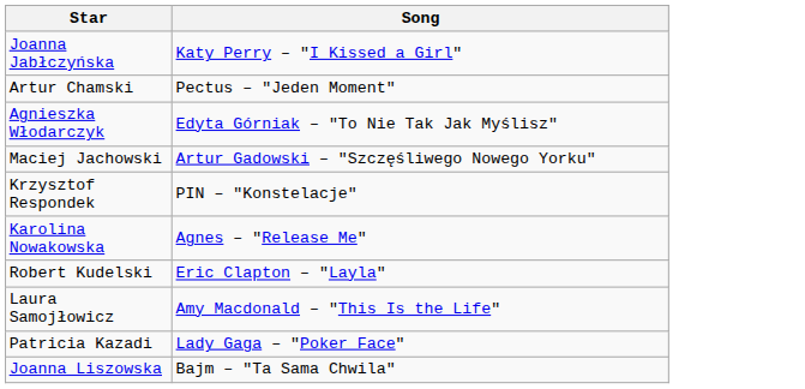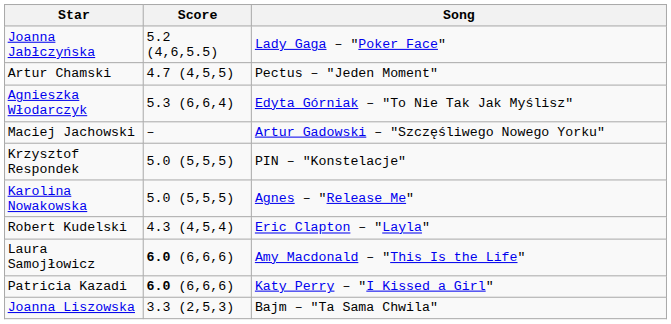 <table class="wikitable">
 <tr>
 <th style="width:130px;">Star</th>
+<th style="width:100px;">Score</th>
 <th style="width:400px;">Song</th>
 </tr>
 <tr>
 <td><a href='#'>Joanna Jabłczyńska</a></td>
-<td><a href='#'>Katy Perry</a> – "<a href='#'>I Kissed a Girl</a>"</td>
+<td>5.2 (4,6,5.5)</td>
+<td><a href='#'>Lady Gaga</a> – "<a href='#'>Poker Face</a>"</td>
 </tr>
 <tr>
 <td>Artur Chamski</td>
+<td>4.7 (4,5,5)</td>
 <td>Pectus – "Jeden Moment"</td>
 </tr>
 <tr>
 <td><a href='#'>Agnieszka Włodarczyk</a></td>
+<td>5.3 (6,6,4)</td>
 <td><a href='#'>Edyta Górniak</a> – "To Nie Tak Jak Myślisz"</td>
 </tr>
 <tr>
 <td>Maciej Jachowski</td>
+<td>–</td>
 <td><a href='#'>Artur Gadowski</a> – "Szczęśliwego Nowego Yorku"</td>
 </tr>
 <tr>
 <td>Krzysztof Respondek</td>
+<td>5.0 (5,5,5)</td>
 <td>PIN – "Konstelacje"</td>
 </tr>
 <tr>
 <td><a href='#'>Karolina Nowakowska</a></td>
+<td>5.0 (5,5,5)</td>
 <td><a href='#'>Agnes</a> – "<a href='#'>Release Me</a>"</td>
 </tr>
 <tr>
 <td>Robert Kudelski</td>
+<td>4.3 (4,5,4)</td>
 <td><a href='#'>Eric Clapton</a> – "<a href='#'>Layla</a>"</td>
 </tr>
 <tr>
 <td>Laura Samojłowicz</td>
+<td><strong>6.0</strong> (6,6,6)</td>
 <td><a href='#'>Amy Macdonald</a> – "<a href='#'>This Is the Life</a>"</td>
 </tr>
 <tr>
 <td>Patricia Kazadi</td>
-<td><a href='#'>Lady Gaga</a> – "<a href='#'>Poker Face</a>"</td>
+<td><strong>6.0</strong> (6,6,6)</td>
+<td><a href='#'>Katy Perry</a> – "<a href='#'>I Kissed a Girl</a>"</td>
 </tr>
 <tr>
 <td><a href='#'>Joanna Liszowska</a></td>
+<td>3.3 (2,5,3)</td>
 <td>Bajm – "Ta Sama Chwila"</td>
 </tr>
 </table>
